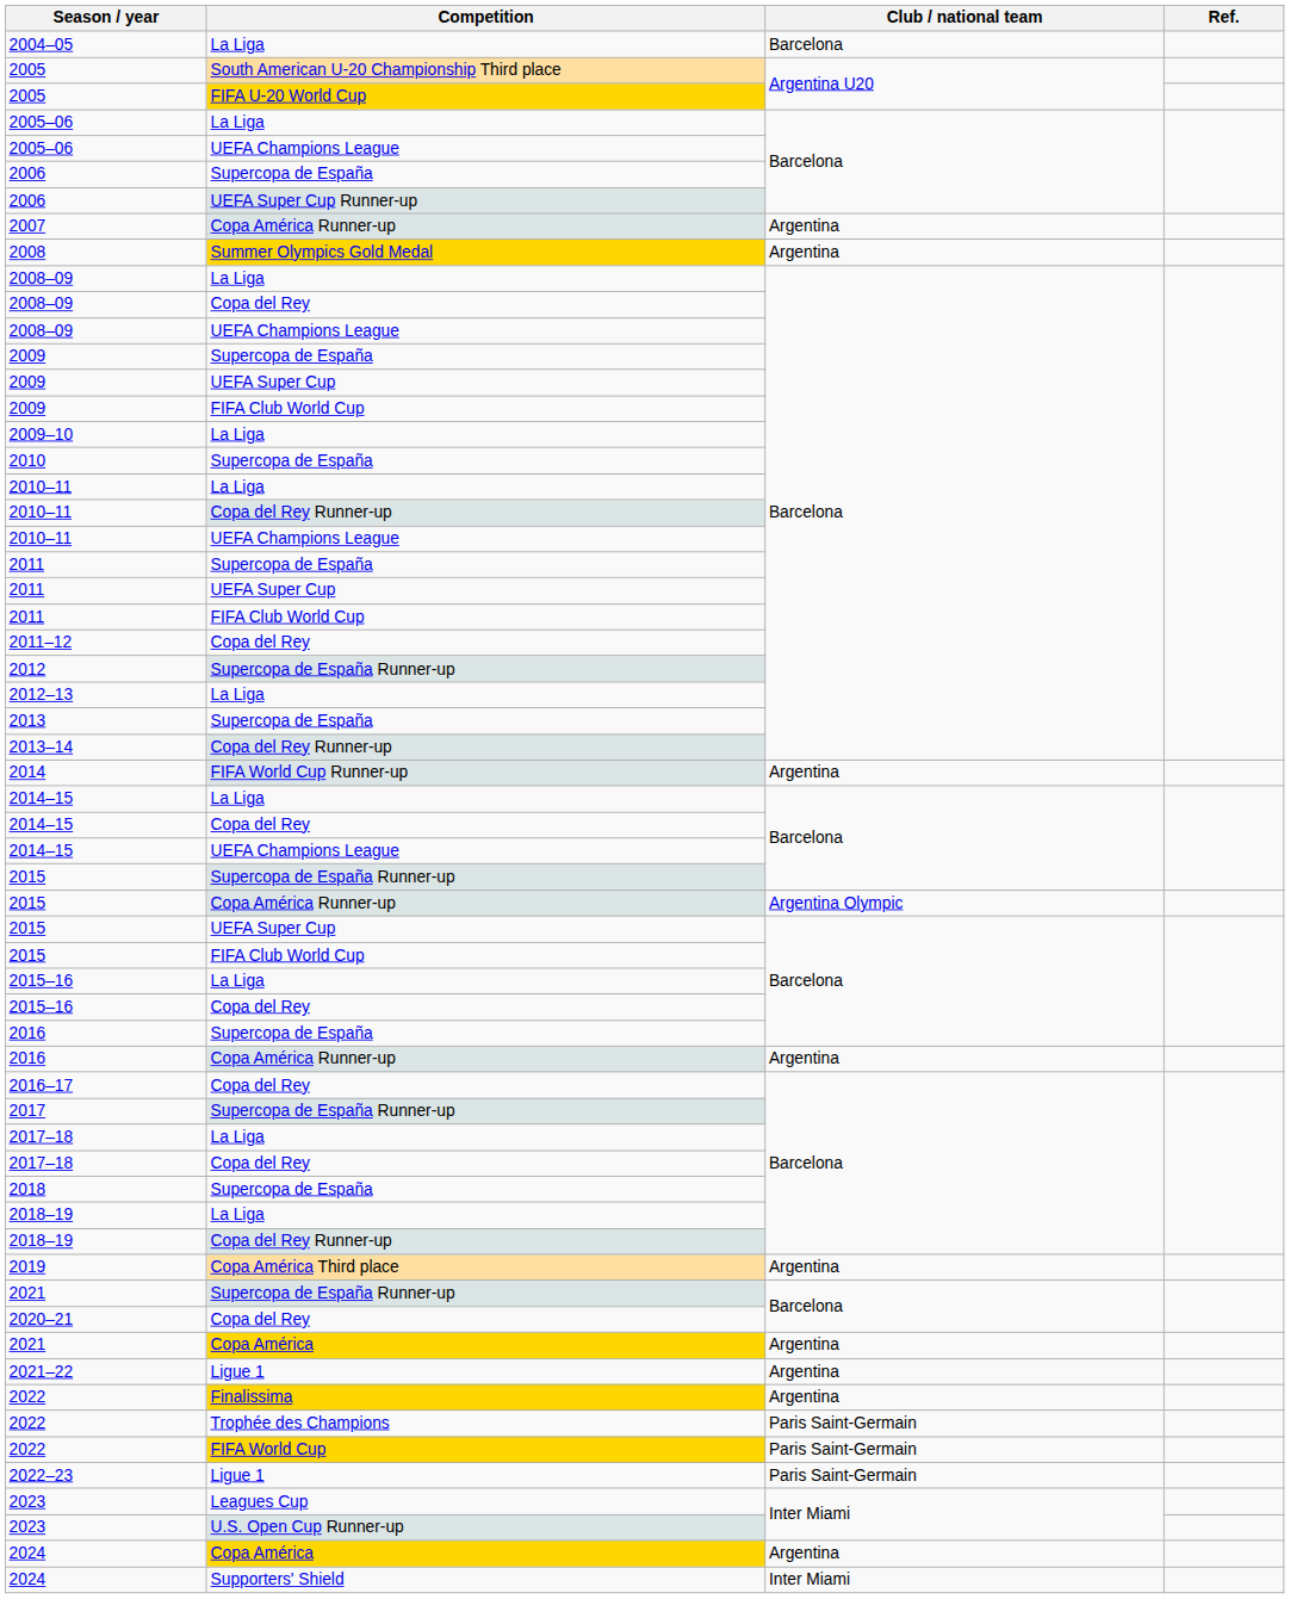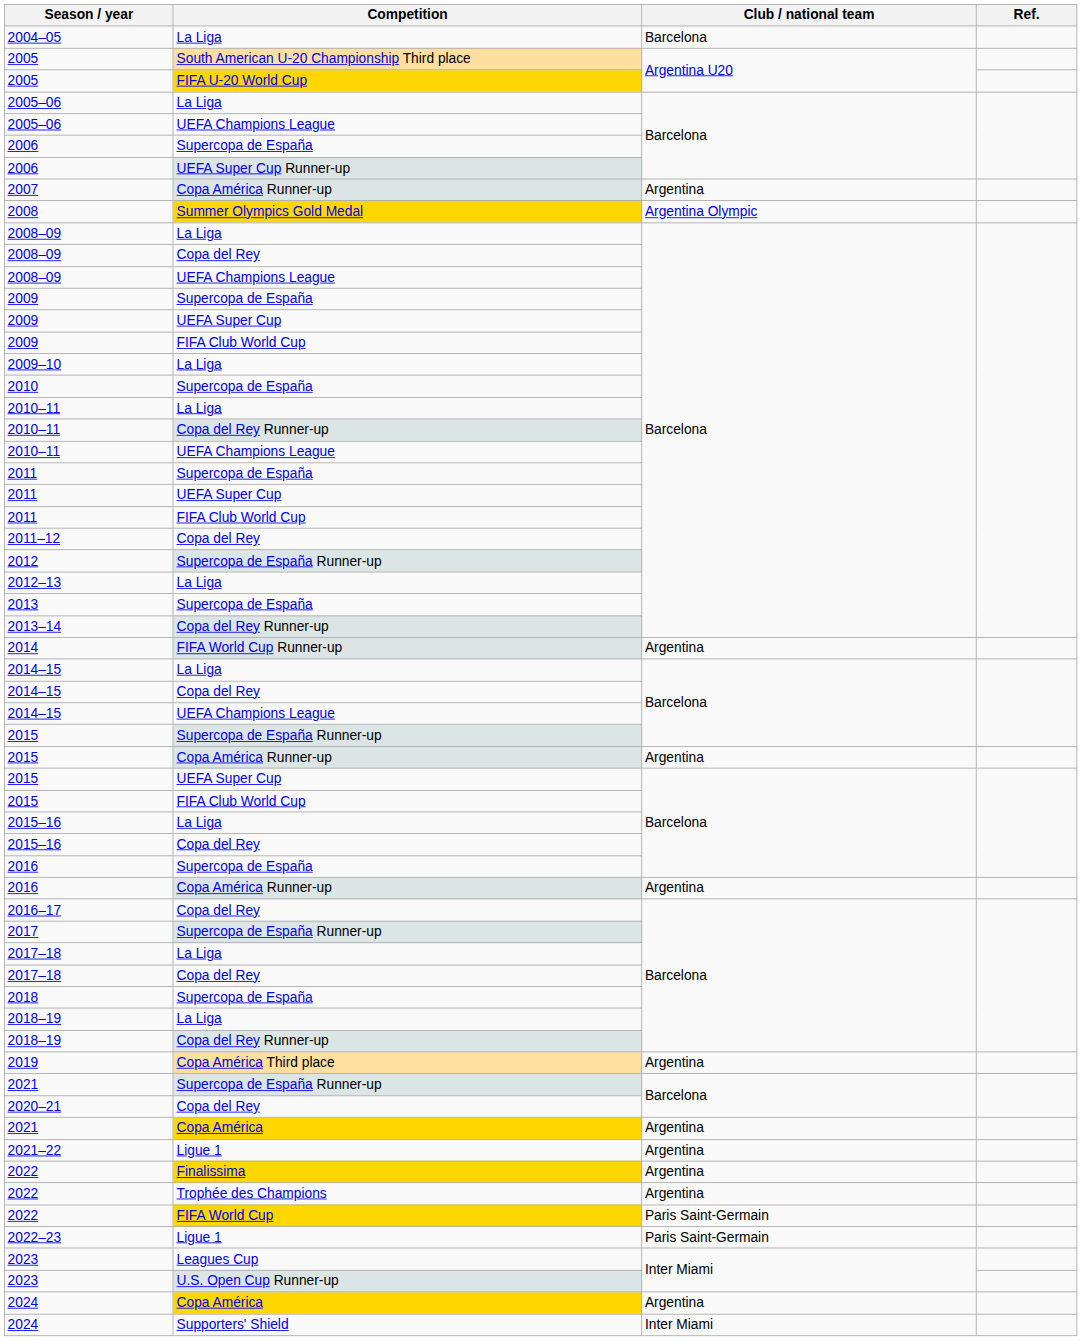 <table class="wikitable sortable">
 <tr>
 <th scope="col" width=5%>Season / year</th>
 <th scope="col" style="width:14%;">Competition</th>
 <th scope="col" style="width:10%;">Club / national team</th>
 <th scope="col" width=3%>Ref.</th>
 </tr>
 <tr>
 <td><a href='#'>2004–05</a></td>
 <td><a href='#'>La Liga</a></td>
 <td>Barcelona</td>
 <td></td>
 </tr>
 <tr>
 <td><a href='#'>2005</a></td>
 <td bgcolor="#FFDF9F"><a href='#'>South American U-20 Championship</a> Third place</td>
 <td rowspan="2"><a href='#'>Argentina U20</a></td>
 <td></td>
 </tr>
 <tr>
 <td><a href='#'>2005</a></td>
 <td bgcolor="#FFD700"><a href='#'>FIFA U-20 World Cup</a></td>
 <td></td>
 </tr>
 <tr>
 <td><a href='#'>2005–06</a></td>
 <td><a href='#'>La Liga</a></td>
 <td rowspan="4">Barcelona</td>
 <td rowspan="4"></td>
 </tr>
 <tr>
 <td><a href='#'>2005–06</a></td>
 <td><a href='#'>UEFA Champions League</a></td>
 </tr>
 <tr>
 <td><a href='#'>2006</a></td>
 <td><a href='#'>Supercopa de España</a></td>
 </tr>
 <tr>
 <td><a href='#'>2006</a></td>
 <td bgcolor="#DCE5E5"><a href='#'>UEFA Super Cup</a> Runner-up</td>
 </tr>
 <tr>
 <td><a href='#'>2007</a></td>
 <td bgcolor="#DCE5E5"><a href='#'>Copa América</a> Runner-up</td>
 <td>Argentina</td>
 <td></td>
 </tr>
 <tr>
 <td><a href='#'>2008</a></td>
 <td bgcolor="#FFD700"><a href='#'>Summer Olympics Gold Medal</a></td>
-<td>Argentina</td>
+<td><a href='#'>Argentina Olympic</a></td>
 <td></td>
 </tr>
 <tr>
 <td><a href='#'>2008–09</a></td>
 <td><a href='#'>La Liga</a></td>
 <td rowspan="19">Barcelona</td>
 <td rowspan="19"></td>
 </tr>
 <tr>
 <td><a href='#'>2008–09</a></td>
 <td><a href='#'>Copa del Rey</a></td>
 </tr>
 <tr>
 <td><a href='#'>2008–09</a></td>
 <td><a href='#'>UEFA Champions League</a></td>
 </tr>
 <tr>
 <td><a href='#'>2009</a></td>
 <td><a href='#'>Supercopa de España</a></td>
 </tr>
 <tr>
 <td><a href='#'>2009</a></td>
 <td><a href='#'>UEFA Super Cup</a></td>
 </tr>
 <tr>
 <td><a href='#'>2009</a></td>
 <td><a href='#'>FIFA Club World Cup</a></td>
 </tr>
 <tr>
 <td><a href='#'>2009–10</a></td>
 <td><a href='#'>La Liga</a></td>
 </tr>
 <tr>
 <td><a href='#'>2010</a></td>
 <td><a href='#'>Supercopa de España</a></td>
 </tr>
 <tr>
 <td><a href='#'>2010–11</a></td>
 <td><a href='#'>La Liga</a></td>
 </tr>
 <tr>
 <td><a href='#'>2010–11</a></td>
 <td bgcolor="#DCE5E5"><a href='#'>Copa del Rey</a> Runner-up</td>
 </tr>
 <tr>
 <td><a href='#'>2010–11</a></td>
 <td><a href='#'>UEFA Champions League</a></td>
 </tr>
 <tr>
 <td><a href='#'>2011</a></td>
 <td><a href='#'>Supercopa de España</a></td>
 </tr>
 <tr>
 <td><a href='#'>2011</a></td>
 <td><a href='#'>UEFA Super Cup</a></td>
 </tr>
 <tr>
 <td><a href='#'>2011</a></td>
 <td><a href='#'>FIFA Club World Cup</a></td>
 </tr>
 <tr>
 <td><a href='#'>2011–12</a></td>
 <td><a href='#'>Copa del Rey</a></td>
 </tr>
 <tr>
 <td><a href='#'>2012</a></td>
 <td bgcolor="#DCE5E5"><a href='#'>Supercopa de España</a> Runner-up</td>
 </tr>
 <tr>
 <td><a href='#'>2012–13</a></td>
 <td><a href='#'>La Liga</a></td>
 </tr>
 <tr>
 <td><a href='#'>2013</a></td>
 <td><a href='#'>Supercopa de España</a></td>
 </tr>
 <tr>
 <td><a href='#'>2013–14</a></td>
 <td bgcolor="#DCE5E5"><a href='#'>Copa del Rey</a> Runner-up</td>
 </tr>
 <tr>
 <td><a href='#'>2014</a></td>
 <td bgcolor="#DCE5E5"><a href='#'>FIFA World Cup</a> Runner-up</td>
 <td>Argentina</td>
 <td></td>
 </tr>
 <tr>
 <td><a href='#'>2014–15</a></td>
 <td><a href='#'>La Liga</a></td>
 <td rowspan="4">Barcelona</td>
 <td rowspan="4"></td>
 </tr>
 <tr>
 <td><a href='#'>2014–15</a></td>
 <td><a href='#'>Copa del Rey</a></td>
 </tr>
 <tr>
 <td><a href='#'>2014–15</a></td>
 <td><a href='#'>UEFA Champions League</a></td>
 </tr>
 <tr>
 <td><a href='#'>2015</a></td>
 <td bgcolor="#DCE5E5"><a href='#'>Supercopa de España</a> Runner-up</td>
 </tr>
 <tr>
 <td><a href='#'>2015</a></td>
 <td bgcolor="#DCE5E5"><a href='#'>Copa América</a> Runner-up</td>
-<td><a href='#'>Argentina Olympic</a></td>
+<td>Argentina</td>
 <td></td>
 </tr>
 <tr>
 <td><a href='#'>2015</a></td>
 <td><a href='#'>UEFA Super Cup</a></td>
 <td rowspan="5">Barcelona</td>
 <td rowspan="5"></td>
 </tr>
 <tr>
 <td><a href='#'>2015</a></td>
 <td><a href='#'>FIFA Club World Cup</a></td>
 </tr>
 <tr>
 <td><a href='#'>2015–16</a></td>
 <td><a href='#'>La Liga</a></td>
 </tr>
 <tr>
 <td><a href='#'>2015–16</a></td>
 <td><a href='#'>Copa del Rey</a></td>
 </tr>
 <tr>
 <td><a href='#'>2016</a></td>
 <td><a href='#'>Supercopa de España</a></td>
 </tr>
 <tr>
 <td><a href='#'>2016</a></td>
 <td bgcolor="#DCE5E5"><a href='#'>Copa América</a> Runner-up</td>
 <td>Argentina</td>
 <td></td>
 </tr>
 <tr>
 <td><a href='#'>2016–17</a></td>
 <td><a href='#'>Copa del Rey</a></td>
 <td rowspan="7">Barcelona</td>
 <td rowspan="7"></td>
 </tr>
 <tr>
 <td><a href='#'>2017</a></td>
 <td bgcolor="#DCE5E5"><a href='#'>Supercopa de España</a> Runner-up</td>
 </tr>
 <tr>
 <td><a href='#'>2017–18</a></td>
 <td><a href='#'>La Liga</a></td>
 </tr>
 <tr>
 <td><a href='#'>2017–18</a></td>
 <td><a href='#'>Copa del Rey</a></td>
 </tr>
 <tr>
 <td><a href='#'>2018</a></td>
 <td><a href='#'>Supercopa de España</a></td>
 </tr>
 <tr>
 <td><a href='#'>2018–19</a></td>
 <td><a href='#'>La Liga</a></td>
 </tr>
 <tr>
 <td><a href='#'>2018–19</a></td>
 <td bgcolor="#DCE5E5"><a href='#'>Copa del Rey</a> Runner-up</td>
 </tr>
 <tr>
 <td><a href='#'>2019</a></td>
 <td bgcolor="#FFDF9F"><a href='#'>Copa América</a> Third place</td>
 <td>Argentina</td>
 <td></td>
 </tr>
 <tr>
 <td><a href='#'>2021</a></td>
 <td bgcolor="#DCE5E5"><a href='#'>Supercopa de España</a> Runner-up</td>
 <td rowspan="2">Barcelona</td>
 <td rowspan="2"></td>
 </tr>
 <tr>
 <td><a href='#'>2020–21</a></td>
 <td><a href='#'>Copa del Rey</a></td>
 </tr>
 <tr>
 <td><a href='#'>2021</a></td>
 <td bgcolor="#FFD700"><a href='#'>Copa América</a></td>
 <td>Argentina</td>
 <td></td>
 </tr>
 <tr>
 <td><a href='#'>2021–22</a></td>
 <td><a href='#'>Ligue 1</a></td>
 <td>Argentina</td>
 <td></td>
 </tr>
 <tr>
 <td><a href='#'>2022</a></td>
 <td bgcolor="#FFD700"><a href='#'>Finalissima</a></td>
 <td>Argentina</td>
 <td></td>
 </tr>
 <tr>
 <td><a href='#'>2022</a></td>
 <td><a href='#'>Trophée des Champions</a></td>
-<td>Paris Saint-Germain</td>
+<td>Argentina</td>
 <td></td>
 </tr>
 <tr>
 <td><a href='#'>2022</a></td>
 <td bgcolor="#FFD700"><a href='#'>FIFA World Cup</a></td>
 <td>Paris Saint-Germain</td>
 <td></td>
 </tr>
 <tr>
 <td><a href='#'>2022–23</a></td>
 <td><a href='#'>Ligue 1</a></td>
 <td>Paris Saint-Germain</td>
 <td></td>
 </tr>
 <tr>
 <td><a href='#'>2023</a></td>
 <td><a href='#'>Leagues Cup</a></td>
 <td rowspan="2">Inter Miami</td>
 <td></td>
 </tr>
 <tr>
 <td><a href='#'>2023</a></td>
 <td bgcolor="#DCE5E5"><a href='#'>U.S. Open Cup</a> Runner-up</td>
 <td></td>
 </tr>
 <tr>
 <td><a href='#'>2024</a></td>
 <td bgcolor="#FFD700"><a href='#'>Copa América</a></td>
 <td>Argentina</td>
 <td></td>
 </tr>
 <tr>
 <td><a href='#'>2024</a></td>
 <td><a href='#'>Supporters' Shield</a></td>
 <td>Inter Miami</td>
 <td></td>
 </tr>
 </table>
